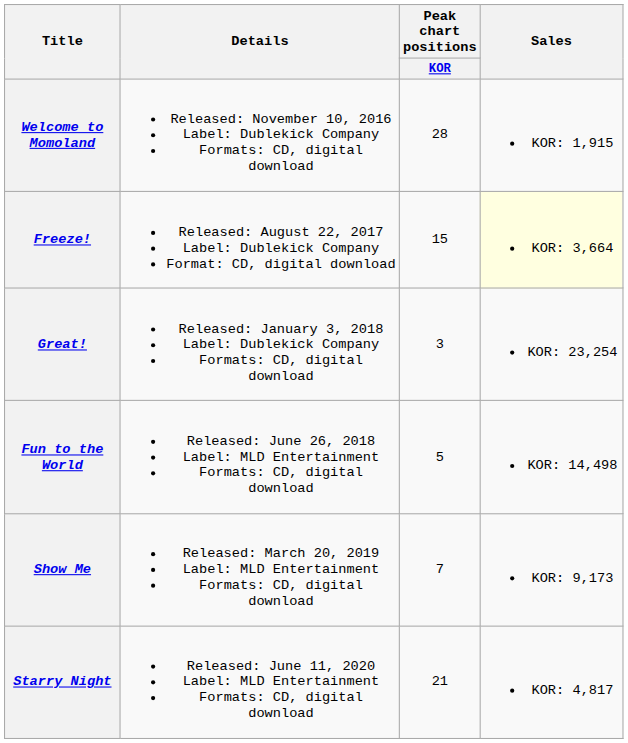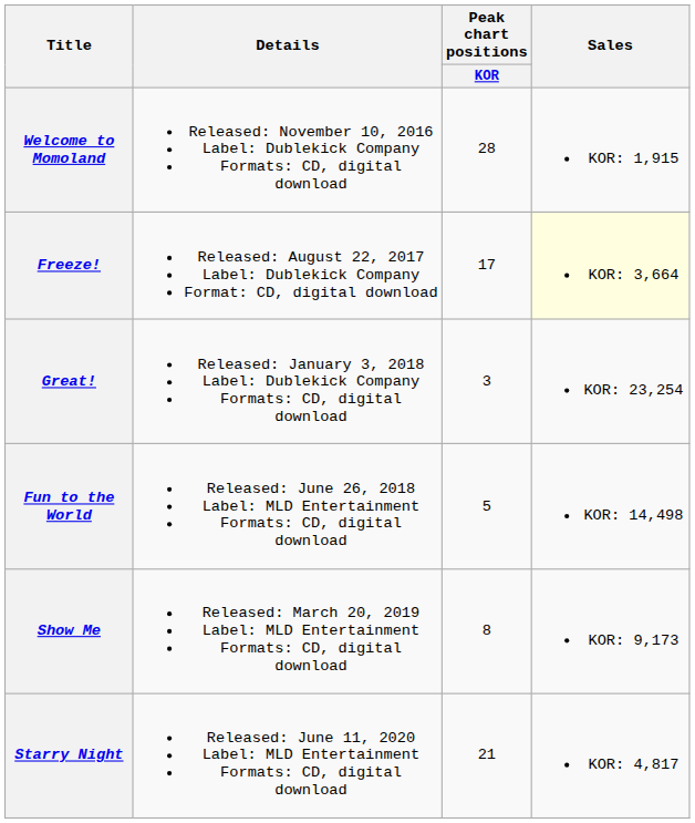 <table class="wikitable plainrowheaders" style="text-align:center">
 <tr>
 <th scope="col" rowspan="2" style="width:8em;">Title</th>
 <th scope="col" rowspan="2" style="width:20em;">Details</th>
 <th scope="col" colspan="1">Peak<br>chart<br>positions</th>
 <th scope="col" rowspan="2" style="width:10em;">Sales</th>
 </tr>
 <tr>
 <th scope="col" style="width:3em;font-size:90%;"><a href='#'>KOR</a><br></th>
 </tr>
 <tr>
 <th scope="row"><em><a href='#'>Welcome to Momoland</a></em></th>
 <td><br><ul><li>Released: November 10, 2016</li><li>Label: Dublekick Company</li><li>Formats: CD, digital download</li></ul></td>
 <td>28</td>
 <td><br><ul><li>KOR: 1,915</li></ul></td>
 </tr>
 <tr>
 <th scope="row"><em><a href='#'>Freeze!</a></em></th>
 <td><br><ul><li>Released: August 22, 2017</li><li>Label: Dublekick Company</li><li>Format: CD, digital download</li></ul></td>
-<td>15</td>
+<td>17</td>
 <td style="background: lightyellow;"><br><ul><li>KOR: 3,664</li></ul></td>
 </tr>
 <tr>
 <th scope="row"><em><a href='#'>Great!</a></em></th>
 <td><br><ul><li>Released: January 3, 2018</li><li>Label: Dublekick Company</li><li>Formats: CD, digital download</li></ul></td>
 <td>3</td>
 <td><br><ul><li>KOR: 23,254</li></ul></td>
 </tr>
 <tr>
 <th scope="row"><em><a href='#'>Fun to the World</a></em></th>
 <td><br><ul><li>Released: June 26, 2018</li><li>Label: MLD Entertainment</li><li>Formats: CD, digital download</li></ul></td>
 <td>5</td>
 <td><br><ul><li>KOR: 14,498</li></ul></td>
 </tr>
 <tr>
 <th scope="row"><em><a href='#'>Show Me</a></em></th>
 <td><br><ul><li>Released: March 20, 2019</li><li>Label: MLD Entertainment</li><li>Formats: CD, digital download</li></ul></td>
-<td>7</td>
+<td>8</td>
 <td><br><ul><li>KOR: 9,173</li></ul></td>
 </tr>
 <tr>
 <th scope="row"><em><a href='#'>Starry Night</a></em></th>
 <td><br><ul><li>Released: June 11, 2020</li><li>Label: MLD Entertainment</li><li>Formats: CD, digital download</li></ul></td>
 <td>21</td>
 <td><br><ul><li>KOR: 4,817</li></ul></td>
 </tr>
 </table>
